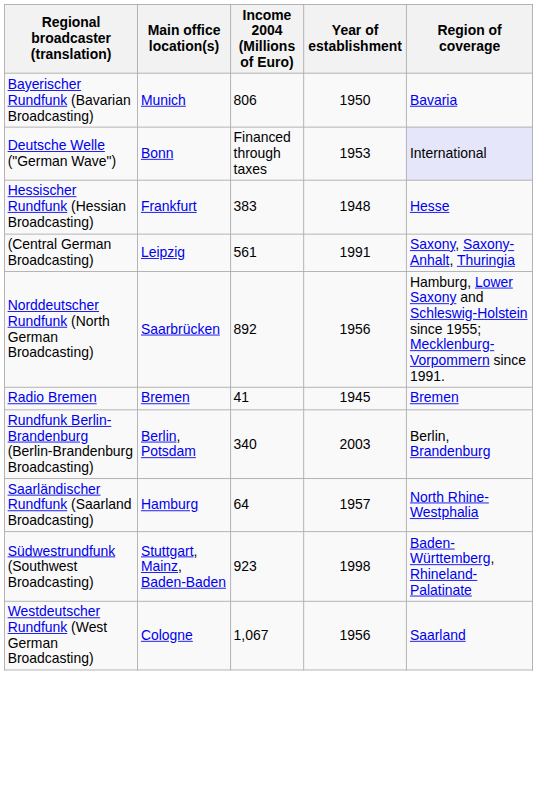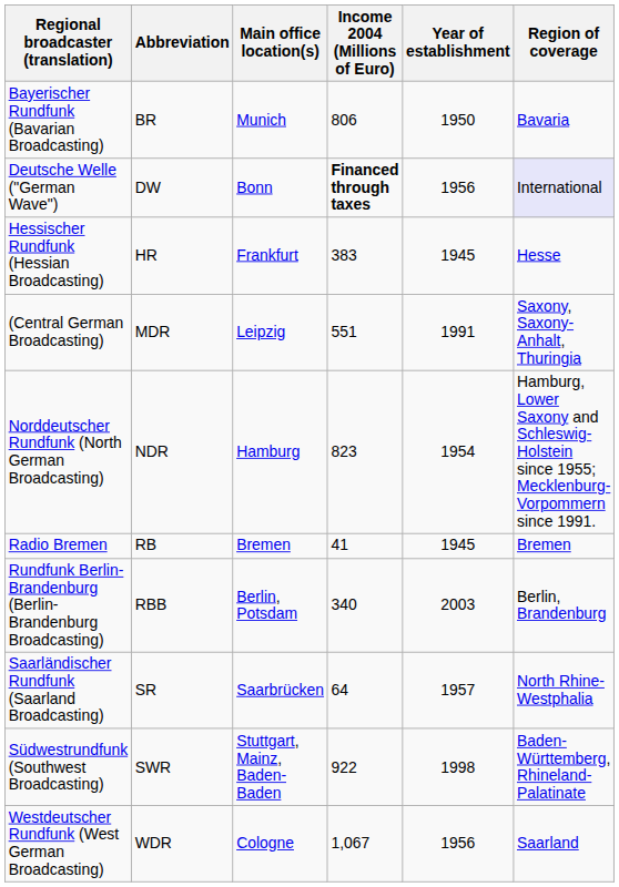 <table class="sortable wikitable">
 <tr>
 <th>Regional broadcaster (translation)</th>
+<th>Abbreviation</th>
 <th>Main office location(s)</th>
 <th>Income 2004 (Millions of Euro)</th>
 <th>Year of establishment</th>
 <th>Region of coverage</th>
 </tr>
 <tr>
 <td><a href='#'>Bayerischer Rundfunk</a> (Bavarian Broadcasting)</td>
+<td>BR</td>
 <td><a href='#'>Munich</a></td>
 <td>806</td>
 <td align="center">1950</td>
 <td><a href='#'>Bavaria</a></td>
 </tr>
 <tr>
 <td><a href='#'>Deutsche Welle</a> ("German Wave")</td>
+<td>DW</td>
 <td><a href='#'>Bonn</a></td>
-<td>Financed through taxes</td>
-<td align="center">1953</td>
+<td><strong>Financed through taxes</strong></td>
+<td align="center">1956</td>
 <td style="background: lavender;">International</td>
 </tr>
 <tr>
 <td><a href='#'>Hessischer Rundfunk</a> (Hessian Broadcasting)</td>
+<td>HR</td>
 <td><a href='#'>Frankfurt</a></td>
 <td>383</td>
-<td align="center">1948</td>
+<td align="center">1945</td>
 <td><a href='#'>Hesse</a></td>
 </tr>
 <tr>
 <td> (Central German Broadcasting)</td>
+<td>MDR</td>
 <td><a href='#'>Leipzig</a></td>
-<td>561</td>
+<td>551</td>
 <td align="center">1991</td>
 <td><a href='#'>Saxony</a>, <a href='#'>Saxony-Anhalt</a>, <a href='#'>Thuringia</a></td>
 </tr>
 <tr>
 <td><a href='#'>Norddeutscher Rundfunk</a> (North German Broadcasting)</td>
-<td><a href='#'>Saarbrücken</a></td>
-<td>892</td>
-<td align="center">1956</td>
+<td>NDR</td>
+<td><a href='#'>Hamburg</a></td>
+<td>823</td>
+<td align="center">1954</td>
 <td>Hamburg, <a href='#'>Lower Saxony</a> and <a href='#'>Schleswig-Holstein</a> since 1955; <a href='#'>Mecklenburg-Vorpommern</a> since 1991.</td>
 </tr>
 <tr>
 <td><a href='#'>Radio Bremen</a></td>
+<td>RB</td>
 <td><a href='#'>Bremen</a></td>
 <td>41</td>
 <td align="center">1945</td>
 <td><a href='#'>Bremen</a></td>
 </tr>
 <tr>
 <td><a href='#'>Rundfunk Berlin-Brandenburg</a> (Berlin-Brandenburg Broadcasting)</td>
+<td>RBB</td>
 <td><a href='#'>Berlin</a>, <a href='#'>Potsdam</a></td>
 <td>340</td>
 <td align="center">2003</td>
 <td>Berlin, <a href='#'>Brandenburg</a></td>
 </tr>
 <tr>
 <td><a href='#'>Saarländischer Rundfunk</a> (Saarland Broadcasting)</td>
-<td><a href='#'>Hamburg</a></td>
+<td>SR</td>
+<td><a href='#'>Saarbrücken</a></td>
 <td>64</td>
 <td align="center">1957</td>
 <td><a href='#'>North Rhine-Westphalia</a></td>
 </tr>
 <tr>
 <td><a href='#'>Südwestrundfunk</a> (Southwest Broadcasting)</td>
+<td>SWR</td>
 <td><a href='#'>Stuttgart</a>, <a href='#'>Mainz</a>, <a href='#'>Baden-Baden</a></td>
-<td>923</td>
+<td>922</td>
 <td align="center">1998</td>
 <td><a href='#'>Baden-Württemberg</a>, <a href='#'>Rhineland-Palatinate</a></td>
 </tr>
 <tr>
 <td><a href='#'>Westdeutscher Rundfunk</a> (West German Broadcasting)</td>
+<td>WDR</td>
 <td><a href='#'>Cologne</a></td>
 <td>1,067</td>
 <td align="center">1956</td>
 <td><a href='#'>Saarland</a></td>
 </tr>
 </table>
